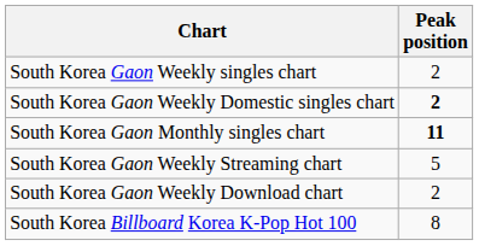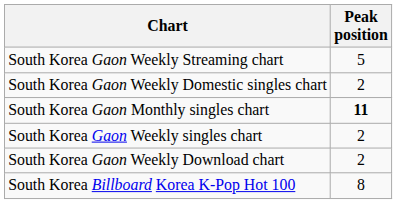 <table class="wikitable sortable">
 <tr>
 <th>Chart</th>
 <th>Peak<br>position</th>
 </tr>
 <tr>
-<td>South Korea <em><a href='#'>Gaon</a></em> Weekly singles chart</td>
-<td align="center">2</td>
+<td>South Korea <em>Gaon</em> Weekly Streaming chart</td>
+<td align="center">5</td>
 </tr>
 <tr>
 <td>South Korea <em>Gaon</em> Weekly Domestic singles chart</td>
-<td align="center"><strong>2</strong></td>
+<td align="center">2</td>
 </tr>
 <tr>
 <td>South Korea <em>Gaon</em> Monthly singles chart</td>
 <td align="center"><strong>11</strong></td>
 </tr>
 <tr>
-<td>South Korea <em>Gaon</em> Weekly Streaming chart</td>
-<td align="center">5</td>
+<td>South Korea <em><a href='#'>Gaon</a></em> Weekly singles chart</td>
+<td align="center">2</td>
 </tr>
 <tr>
 <td>South Korea <em>Gaon</em> Weekly Download chart</td>
 <td align="center">2</td>
 </tr>
 <tr>
 <td>South Korea <em><a href='#'>Billboard</a></em> <a href='#'>Korea K-Pop Hot 100</a></td>
 <td align="center">8</td>
 </tr>
 </table>
